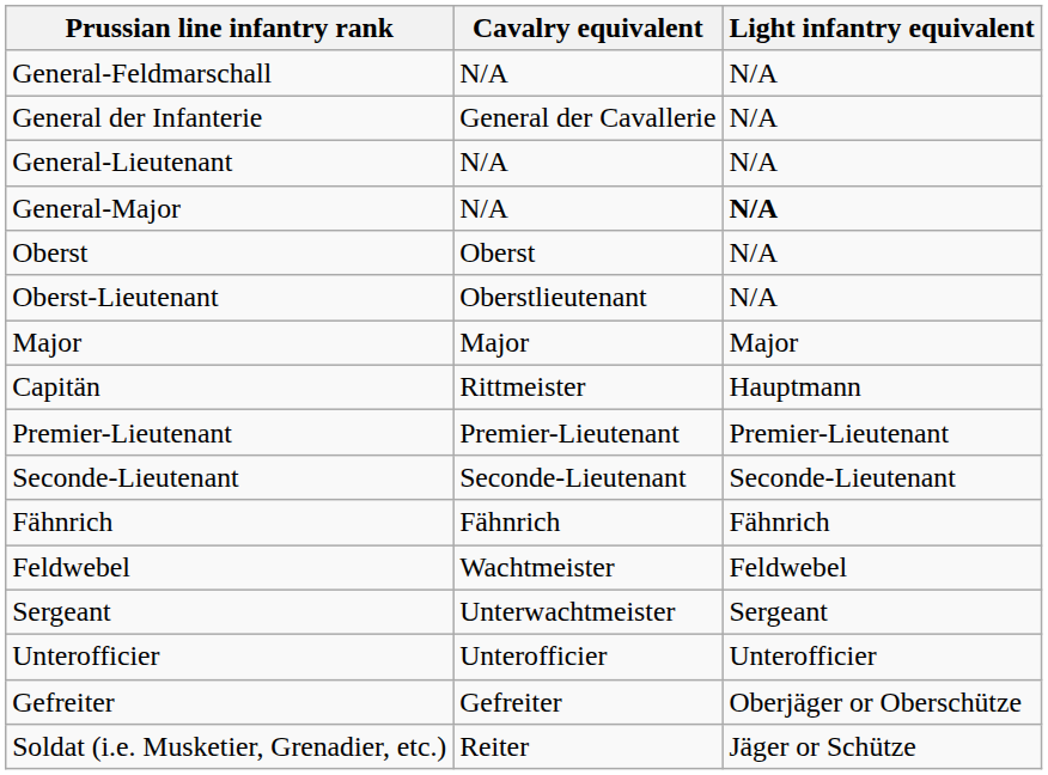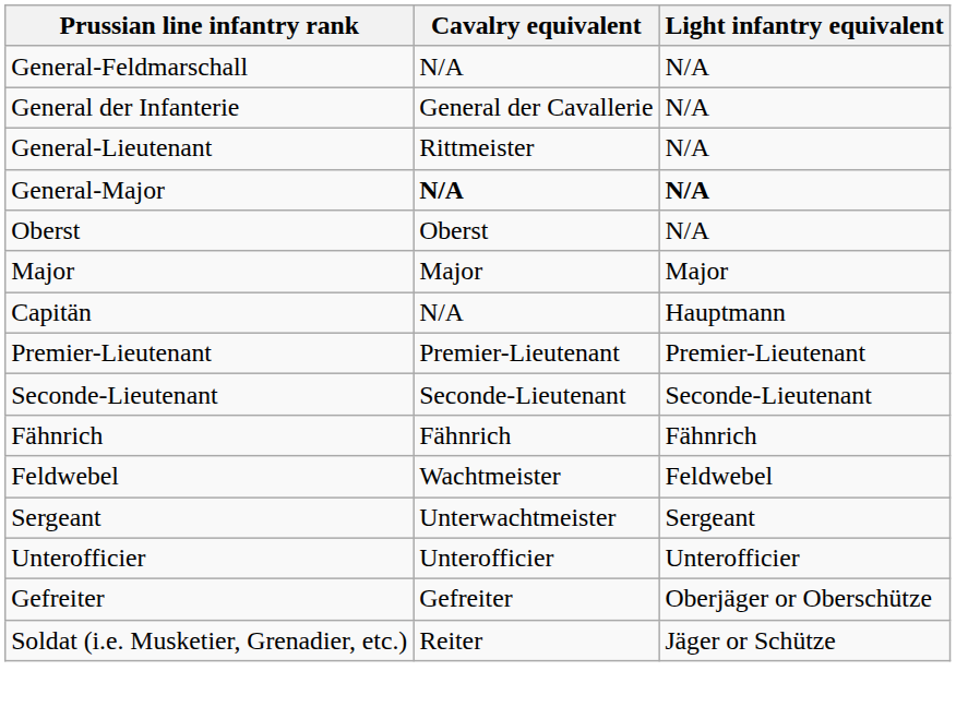 <table class="wikitable">
 <tr>
 <th>Prussian line infantry rank</th>
 <th>Cavalry equivalent</th>
 <th>Light infantry equivalent</th>
 </tr>
 <tr>
 <td>General-Feldmarschall</td>
 <td>N/A</td>
 <td>N/A</td>
 </tr>
 <tr>
 <td>General der Infanterie</td>
 <td>General der Cavallerie</td>
 <td>N/A</td>
 </tr>
 <tr>
 <td>General-Lieutenant</td>
-<td>N/A</td>
+<td>Rittmeister</td>
 <td>N/A</td>
 </tr>
 <tr>
 <td>General-Major</td>
-<td>N/A</td>
+<td><strong>N/A</strong></td>
 <td><strong>N/A</strong></td>
 </tr>
 <tr>
 <td>Oberst</td>
 <td>Oberst</td>
-<td>N/A</td>
-</tr>
-<tr>
-<td>Oberst-Lieutenant</td>
-<td>Oberstlieutenant</td>
 <td>N/A</td>
 </tr>
 <tr>
 <td>Major</td>
 <td>Major</td>
 <td>Major</td>
 </tr>
 <tr>
 <td>Capitän</td>
-<td>Rittmeister</td>
+<td>N/A</td>
 <td>Hauptmann</td>
 </tr>
 <tr>
 <td>Premier-Lieutenant</td>
 <td>Premier-Lieutenant</td>
 <td>Premier-Lieutenant</td>
 </tr>
 <tr>
 <td>Seconde-Lieutenant</td>
 <td>Seconde-Lieutenant</td>
 <td>Seconde-Lieutenant</td>
 </tr>
 <tr>
 <td>Fähnrich</td>
 <td>Fähnrich</td>
 <td>Fähnrich</td>
 </tr>
 <tr>
 <td>Feldwebel</td>
 <td>Wachtmeister</td>
 <td>Feldwebel</td>
 </tr>
 <tr>
 <td>Sergeant</td>
 <td>Unterwachtmeister</td>
 <td>Sergeant</td>
 </tr>
 <tr>
 <td>Unterofficier</td>
 <td>Unterofficier</td>
 <td>Unterofficier</td>
 </tr>
 <tr>
 <td>Gefreiter</td>
 <td>Gefreiter</td>
 <td>Oberjäger or Oberschütze</td>
 </tr>
 <tr>
 <td>Soldat (i.e. Musketier, Grenadier, etc.)</td>
 <td>Reiter</td>
 <td>Jäger or Schütze</td>
 </tr>
 </table>
